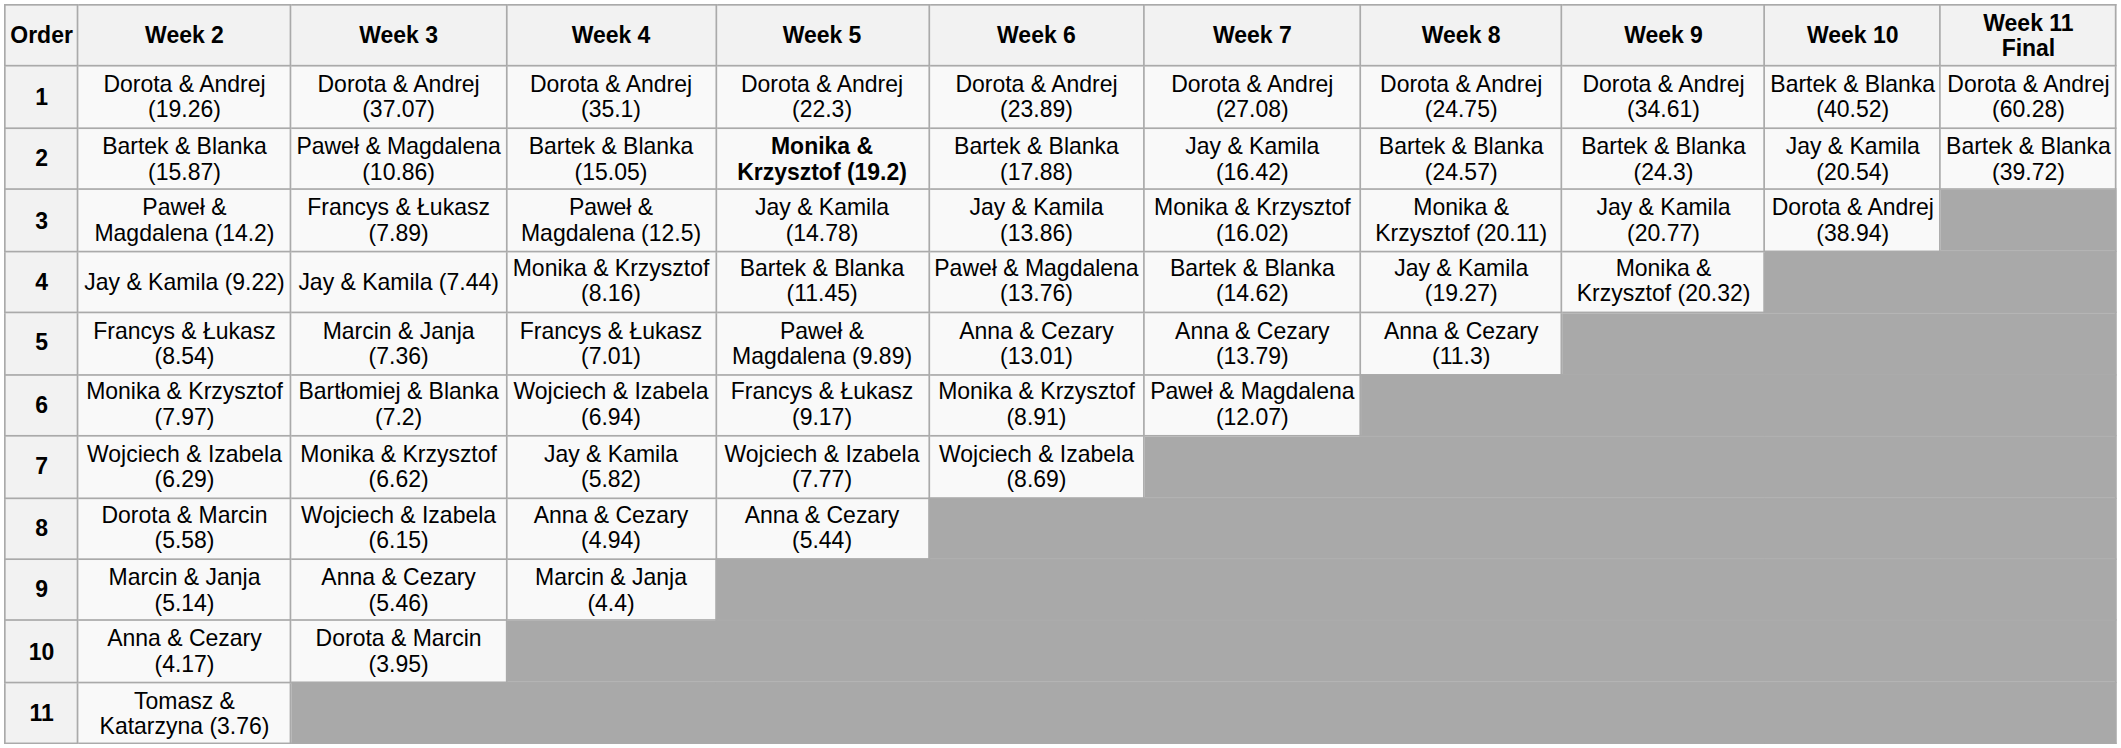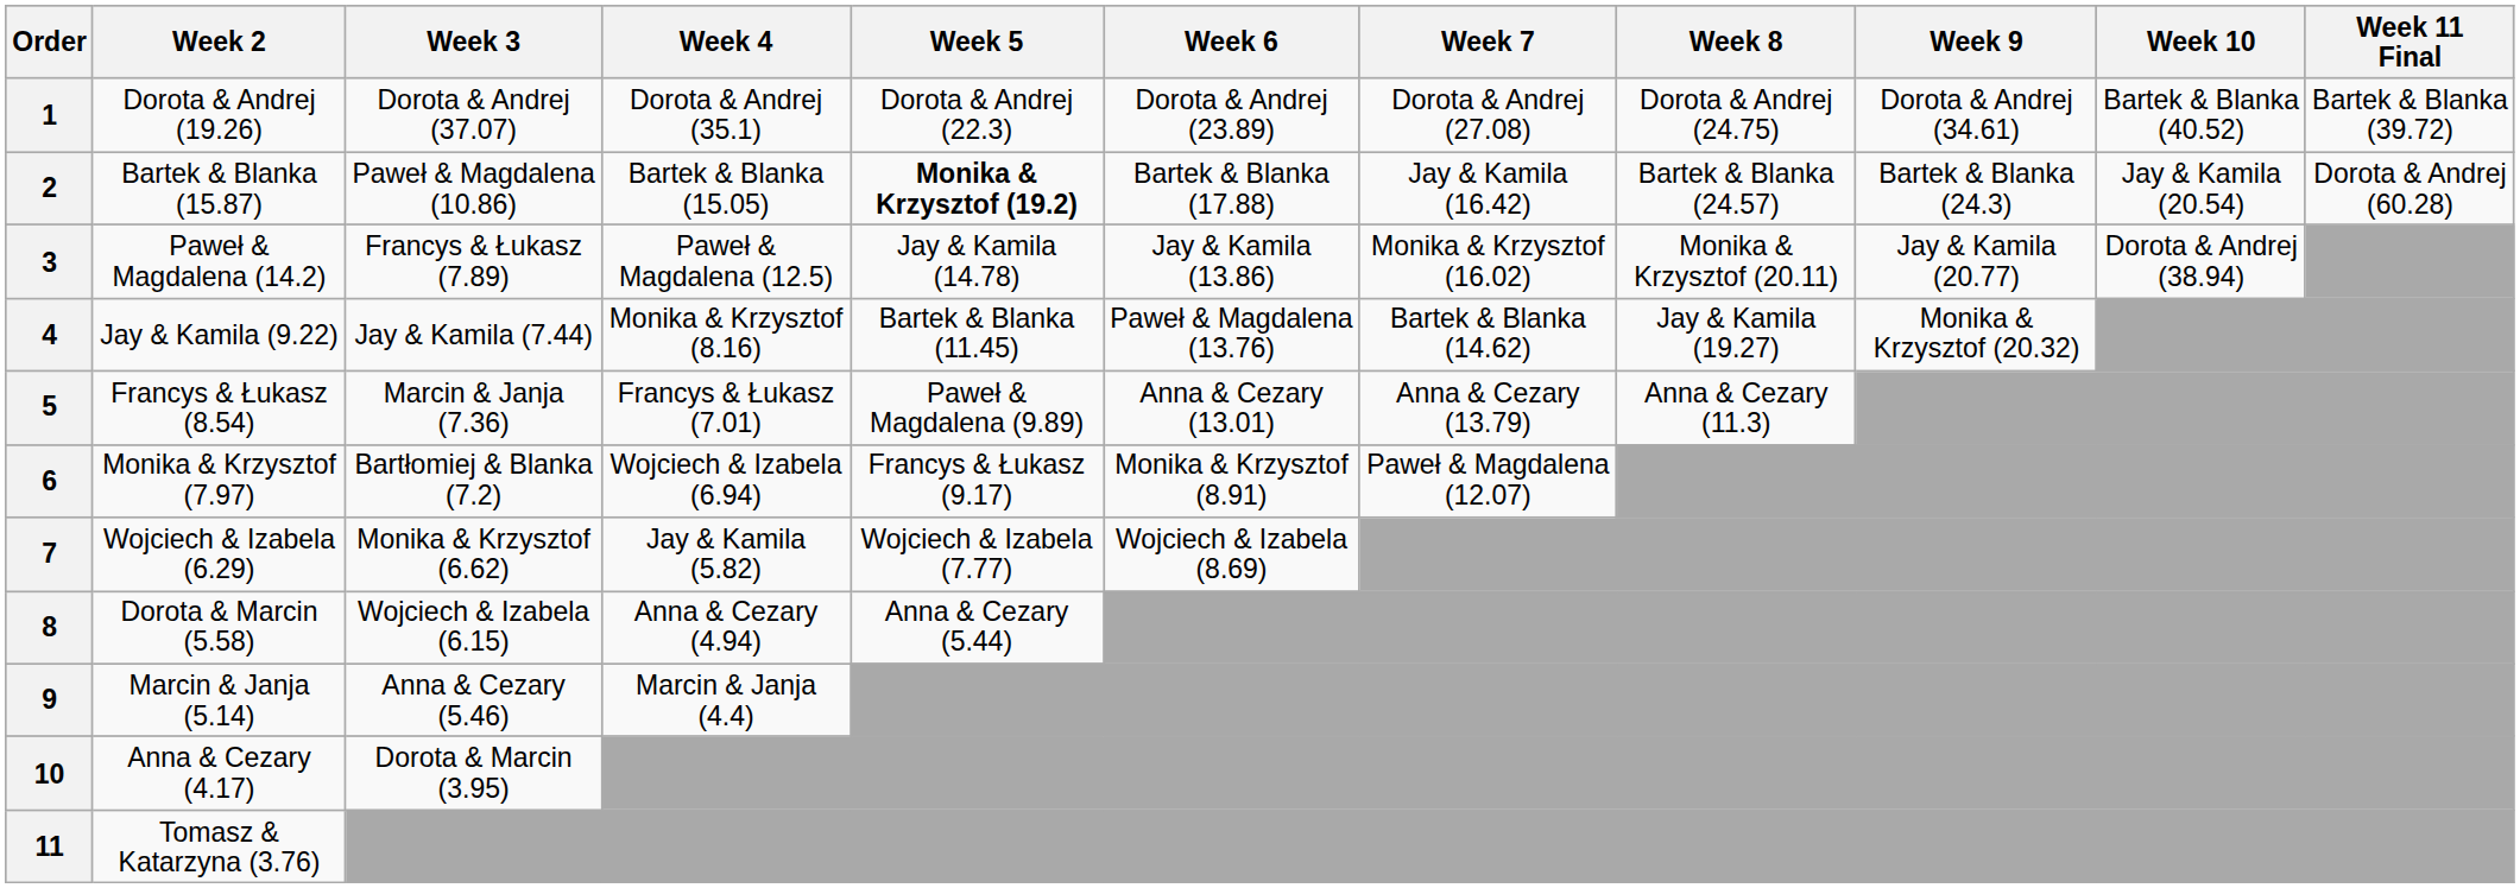 <table class="wikitable" style="font-size:85%; text-align:center">
 <tr>
 <th>Order</th>
 <th>Week 2</th>
 <th>Week 3</th>
 <th>Week 4</th>
 <th>Week 5</th>
 <th>Week 6</th>
 <th>Week 7</th>
 <th>Week 8</th>
 <th>Week 9</th>
 <th>Week 10</th>
 <th>Week 11<br>Final</th>
 </tr>
 <tr>
 <th>1</th>
 <td>Dorota & Andrej (19.26)</td>
 <td>Dorota & Andrej (37.07)</td>
 <td>Dorota & Andrej (35.1)</td>
 <td>Dorota & Andrej (22.3)</td>
 <td>Dorota & Andrej (23.89)</td>
 <td>Dorota & Andrej (27.08)</td>
 <td>Dorota & Andrej (24.75)</td>
 <td>Dorota & Andrej (34.61)</td>
 <td>Bartek & Blanka (40.52)</td>
-<td>Dorota & Andrej (60.28)</td>
+<td>Bartek & Blanka (39.72)</td>
 </tr>
 <tr>
 <th>2</th>
 <td>Bartek & Blanka (15.87)</td>
 <td>Paweł & Magdalena (10.86)</td>
 <td>Bartek & Blanka (15.05)</td>
 <td><strong>Monika & Krzysztof (19.2)</strong></td>
 <td>Bartek & Blanka (17.88)</td>
 <td>Jay & Kamila (16.42)</td>
 <td>Bartek & Blanka (24.57)</td>
 <td>Bartek & Blanka (24.3)</td>
 <td>Jay & Kamila (20.54)</td>
-<td>Bartek & Blanka (39.72)</td>
+<td>Dorota & Andrej (60.28)</td>
 </tr>
 <tr>
 <th>3</th>
 <td>Paweł & Magdalena (14.2)</td>
 <td>Francys & Łukasz (7.89)</td>
 <td>Paweł & Magdalena (12.5)</td>
 <td>Jay & Kamila (14.78)</td>
 <td>Jay & Kamila (13.86)</td>
 <td>Monika & Krzysztof (16.02)</td>
 <td>Monika & Krzysztof (20.11)</td>
 <td>Jay & Kamila (20.77)</td>
 <td>Dorota & Andrej (38.94)</td>
 <td style="background:darkgray" colspan="1"></td>
 </tr>
 <tr>
 <th>4</th>
 <td>Jay & Kamila (9.22)</td>
 <td>Jay & Kamila (7.44)</td>
 <td>Monika & Krzysztof (8.16)</td>
 <td>Bartek & Blanka (11.45)</td>
 <td>Paweł & Magdalena (13.76)</td>
 <td>Bartek & Blanka (14.62)</td>
 <td>Jay & Kamila (19.27)</td>
 <td>Monika & Krzysztof (20.32)</td>
 <td style="background:darkgray" colspan="2"></td>
 </tr>
 <tr>
 <th>5</th>
 <td>Francys & Łukasz (8.54)</td>
 <td>Marcin & Janja (7.36)</td>
 <td>Francys & Łukasz (7.01)</td>
 <td>Paweł & Magdalena (9.89)</td>
 <td>Anna & Cezary (13.01)</td>
 <td>Anna & Cezary (13.79)</td>
 <td>Anna & Cezary (11.3)</td>
 <td style="background:darkgray" colspan="3"></td>
 </tr>
 <tr>
 <th>6</th>
 <td>Monika & Krzysztof (7.97)</td>
 <td>Bartłomiej & Blanka (7.2)</td>
 <td>Wojciech & Izabela (6.94)</td>
 <td>Francys & Łukasz (9.17)</td>
 <td>Monika & Krzysztof (8.91)</td>
 <td>Paweł & Magdalena (12.07)</td>
 <td style="background:darkgray" colspan="4"></td>
 </tr>
 <tr>
 <th>7</th>
 <td>Wojciech & Izabela (6.29)</td>
 <td>Monika & Krzysztof (6.62)</td>
 <td>Jay & Kamila (5.82)</td>
 <td>Wojciech & Izabela (7.77)</td>
 <td>Wojciech & Izabela (8.69)</td>
 <td style="background:darkgray" colspan="5"></td>
 </tr>
 <tr>
 <th>8</th>
 <td>Dorota & Marcin (5.58)</td>
 <td>Wojciech & Izabela (6.15)</td>
 <td>Anna & Cezary (4.94)</td>
 <td>Anna & Cezary (5.44)</td>
 <td style="background:darkgray" colspan="6"></td>
 </tr>
 <tr>
 <th>9</th>
 <td>Marcin & Janja (5.14)</td>
 <td>Anna & Cezary (5.46)</td>
 <td>Marcin & Janja (4.4)</td>
 <td style="background:darkgray" colspan="7"></td>
 </tr>
 <tr>
 <th>10</th>
 <td>Anna & Cezary (4.17)</td>
 <td>Dorota & Marcin (3.95)</td>
 <td style="background:darkgray" colspan="8"></td>
 </tr>
 <tr>
 <th>11</th>
 <td>Tomasz & Katarzyna (3.76)</td>
 <td style="background:darkgray" colspan="9"></td>
 </tr>
 </table>
